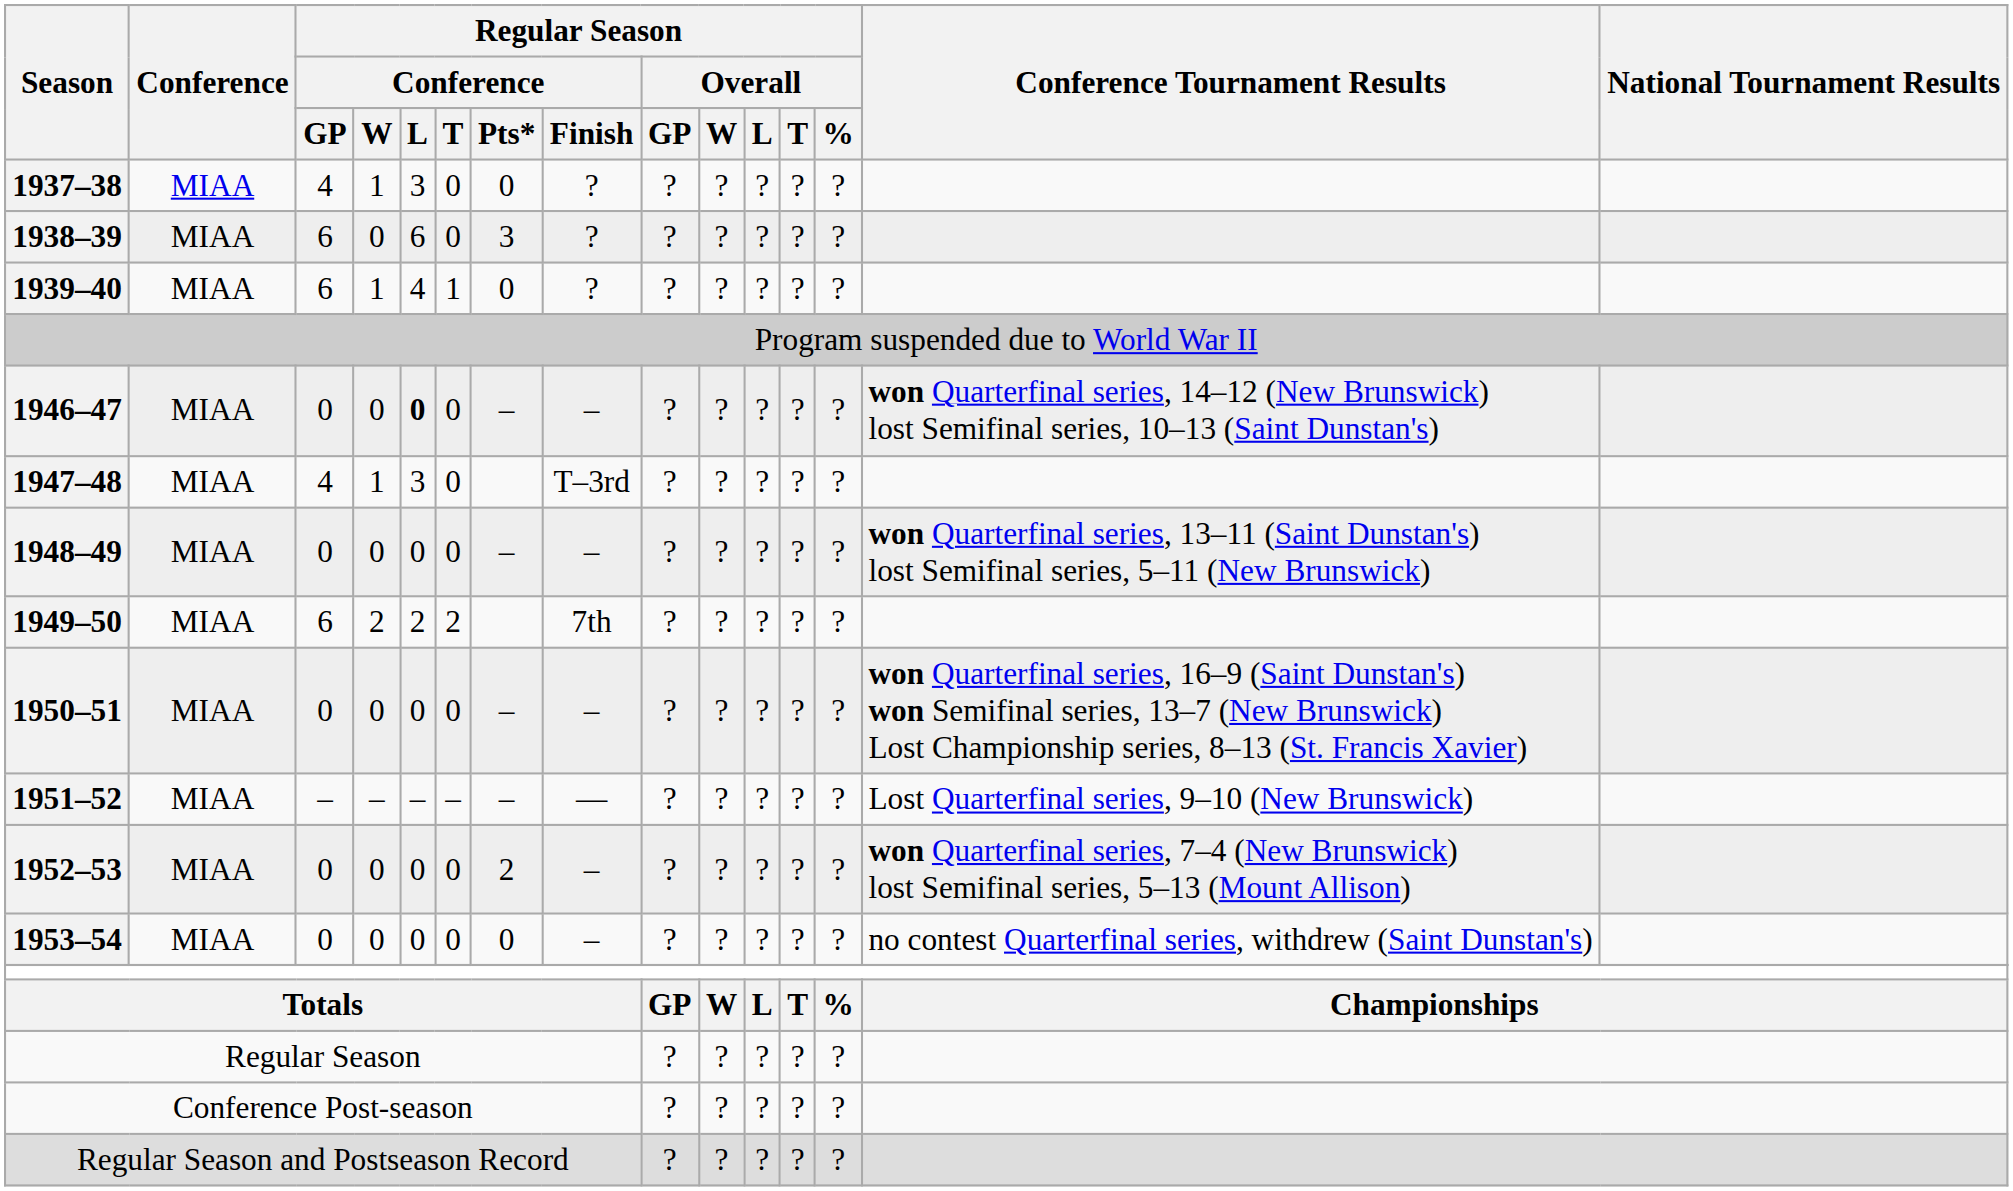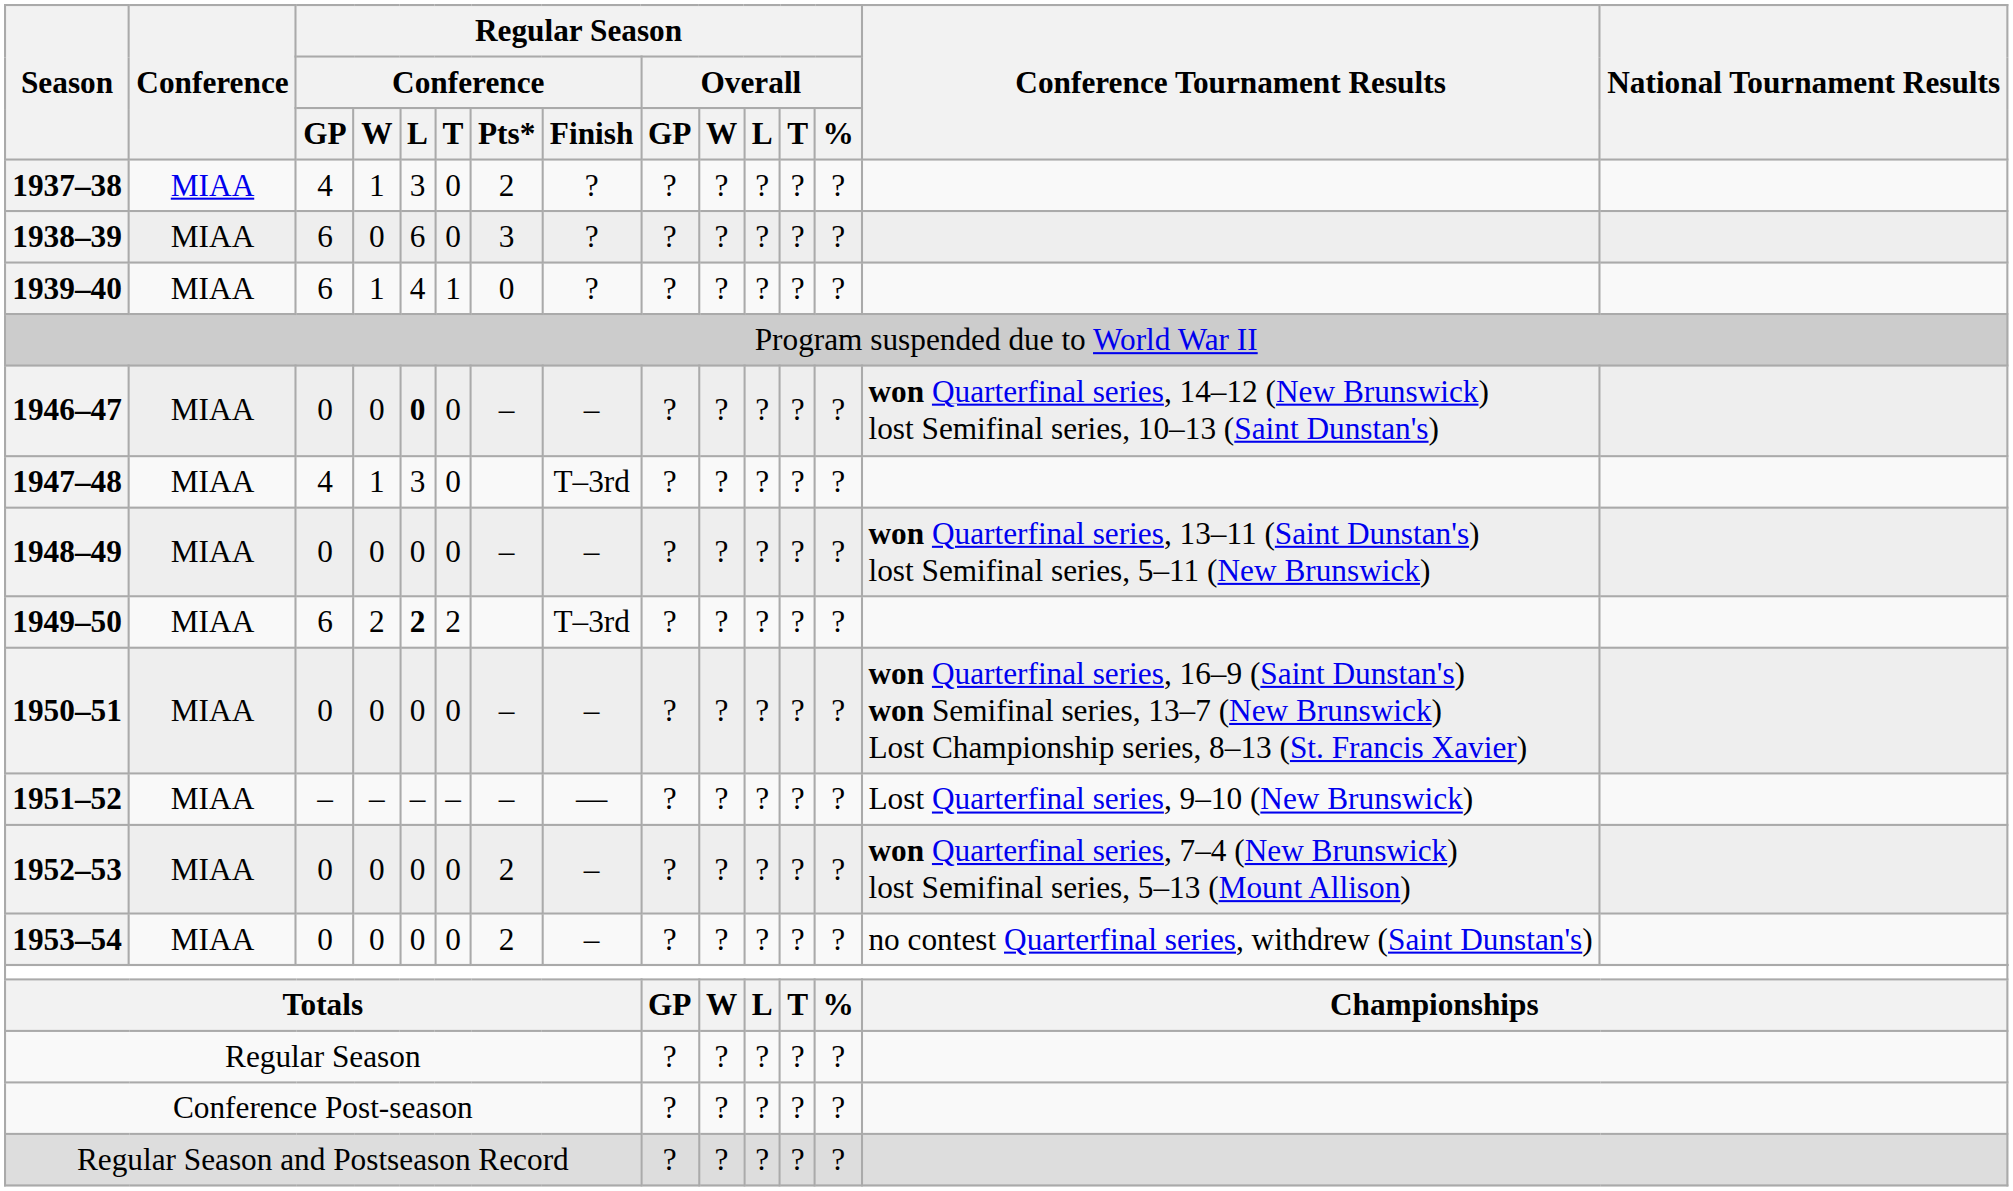 <table class="wikitable" style="text-align: center; font-size: 95%">
 <tr>
 <th rowspan="3">Season</th>
 <th rowspan="3">Conference</th>
 <th colspan="11">Regular Season</th>
 <th rowspan="3">Conference Tournament Results</th>
 <th rowspan="3">National Tournament Results</th>
 </tr>
 <tr>
 <th colspan="6">Conference</th>
 <th colspan="5">Overall</th>
 </tr>
 <tr>
 <th>GP</th>
 <th>W</th>
 <th>L</th>
 <th>T</th>
 <th>Pts*</th>
 <th>Finish</th>
 <th>GP</th>
 <th>W</th>
 <th>L</th>
 <th>T</th>
 <th>%</th>
 </tr>
 <tr>
 <th>1937–38</th>
 <td><a href='#'>MIAA</a></td>
 <td>4</td>
 <td>1</td>
 <td>3</td>
 <td>0</td>
-<td>0</td>
+<td>2</td>
 <td>?</td>
 <td>?</td>
 <td>?</td>
 <td>?</td>
 <td>?</td>
 <td>?</td>
 <td align="left"></td>
 <td align="left"></td>
 </tr>
 <tr bgcolor=eeeeee>
 <th>1938–39</th>
 <td>MIAA</td>
 <td>6</td>
 <td>0</td>
 <td>6</td>
 <td>0</td>
 <td>3</td>
 <td>?</td>
 <td>?</td>
 <td>?</td>
 <td>?</td>
 <td>?</td>
 <td>?</td>
 <td align="left"></td>
 <td align="left"></td>
 </tr>
 <tr>
 <th>1939–40</th>
 <td>MIAA</td>
 <td>6</td>
 <td>1</td>
 <td>4</td>
 <td>1</td>
 <td>0</td>
 <td>?</td>
 <td>?</td>
 <td>?</td>
 <td>?</td>
 <td>?</td>
 <td>?</td>
 <td align="left"></td>
 <td align="left"></td>
 </tr>
 <tr>
 <td style="background:#cccccc;" colspan="18">Program suspended due to <a href='#'>World War II</a></td>
 </tr>
 <tr bgcolor=eeeeee>
 <th>1946–47</th>
 <td>MIAA</td>
 <td>0</td>
 <td>0</td>
 <td><strong>0</strong></td>
 <td>0</td>
 <td>–</td>
 <td>–</td>
 <td>?</td>
 <td>?</td>
 <td>?</td>
 <td>?</td>
 <td>?</td>
 <td align="left"><strong>won</strong> <a href='#'>Quarterfinal series</a>, 14–12 (<a href='#'>New Brunswick</a>)<br>lost Semifinal series, 10–13 (<a href='#'>Saint Dunstan's</a>)</td>
 <td align="left"></td>
 </tr>
 <tr>
 <th>1947–48</th>
 <td>MIAA</td>
 <td>4</td>
 <td>1</td>
 <td>3</td>
 <td>0</td>
 <td></td>
 <td>T–3rd</td>
 <td>?</td>
 <td>?</td>
 <td>?</td>
 <td>?</td>
 <td>?</td>
 <td align="left"></td>
 <td align="left"></td>
 </tr>
 <tr bgcolor=eeeeee>
 <th>1948–49</th>
 <td>MIAA</td>
 <td>0</td>
 <td>0</td>
 <td>0</td>
 <td>0</td>
 <td>–</td>
 <td>–</td>
 <td>?</td>
 <td>?</td>
 <td>?</td>
 <td>?</td>
 <td>?</td>
 <td align="left"><strong>won</strong> <a href='#'>Quarterfinal series</a>, 13–11 (<a href='#'>Saint Dunstan's</a>)<br>lost Semifinal series, 5–11 (<a href='#'>New Brunswick</a>)</td>
 <td align="left"></td>
 </tr>
 <tr>
 <th>1949–50</th>
 <td>MIAA</td>
 <td>6</td>
 <td>2</td>
-<td>2</td>
+<td><strong>2</strong></td>
 <td>2</td>
 <td></td>
-<td>7th</td>
+<td>T–3rd</td>
 <td>?</td>
 <td>?</td>
 <td>?</td>
 <td>?</td>
 <td>?</td>
 <td align="left"></td>
 <td align="left"></td>
 </tr>
 <tr bgcolor=eeeeee>
 <th>1950–51</th>
 <td>MIAA</td>
 <td>0</td>
 <td>0</td>
 <td>0</td>
 <td>0</td>
 <td>–</td>
 <td>–</td>
 <td>?</td>
 <td>?</td>
 <td>?</td>
 <td>?</td>
 <td>?</td>
 <td align="left"><strong>won</strong> <a href='#'>Quarterfinal series</a>, 16–9 (<a href='#'>Saint Dunstan's</a>)<br><strong>won</strong> Semifinal series, 13–7 (<a href='#'>New Brunswick</a>)<br>Lost Championship series, 8–13 (<a href='#'>St. Francis Xavier</a>)</td>
 <td align="left"></td>
 </tr>
 <tr>
 <th>1951–52</th>
 <td>MIAA</td>
 <td>–</td>
 <td>–</td>
 <td>–</td>
 <td>–</td>
 <td>–</td>
 <td>—</td>
 <td>?</td>
 <td>?</td>
 <td>?</td>
 <td>?</td>
 <td>?</td>
 <td align="left">Lost <a href='#'>Quarterfinal series</a>, 9–10 (<a href='#'>New Brunswick</a>)</td>
 <td align="left"></td>
 </tr>
 <tr bgcolor=eeeeee>
 <th>1952–53</th>
 <td>MIAA</td>
 <td>0</td>
 <td>0</td>
 <td>0</td>
 <td>0</td>
 <td>2</td>
 <td>–</td>
 <td>?</td>
 <td>?</td>
 <td>?</td>
 <td>?</td>
 <td>?</td>
 <td align="left"><strong>won</strong> <a href='#'>Quarterfinal series</a>, 7–4 (<a href='#'>New Brunswick</a>)<br>lost Semifinal series, 5–13 (<a href='#'>Mount Allison</a>)</td>
 <td align="left"></td>
 </tr>
 <tr>
 <th>1953–54</th>
 <td>MIAA</td>
 <td>0</td>
 <td>0</td>
 <td>0</td>
 <td>0</td>
-<td>0</td>
+<td>2</td>
 <td>–</td>
 <td>?</td>
 <td>?</td>
 <td>?</td>
 <td>?</td>
 <td>?</td>
 <td align="left">no contest <a href='#'>Quarterfinal series</a>, withdrew (<a href='#'>Saint Dunstan's</a>)</td>
 <td align="left"></td>
 </tr>
 <tr>
 </tr>
 <tr ->
 </tr>
 <tr>
 <td colspan="15" style="background:#fff;"></td>
 </tr>
 <tr>
 <th colspan="8">Totals</th>
 <th>GP</th>
 <th>W</th>
 <th>L</th>
 <th>T</th>
 <th>%</th>
 <th colspan="2">Championships</th>
 </tr>
 <tr>
 <td colspan="8">Regular Season</td>
 <td>?</td>
 <td>?</td>
 <td>?</td>
 <td>?</td>
 <td>?</td>
 <td colspan="2" align="left"></td>
 </tr>
 <tr>
 <td colspan="8">Conference Post-season</td>
 <td>?</td>
 <td>?</td>
 <td>?</td>
 <td>?</td>
 <td>?</td>
 <td colspan="2" align="left"></td>
 </tr>
 <tr bgcolor=dddddd>
 <td colspan="8">Regular Season and Postseason Record</td>
 <td>?</td>
 <td>?</td>
 <td>?</td>
 <td>?</td>
 <td>?</td>
 <td colspan="2" align="left"></td>
 </tr>
 </table>
